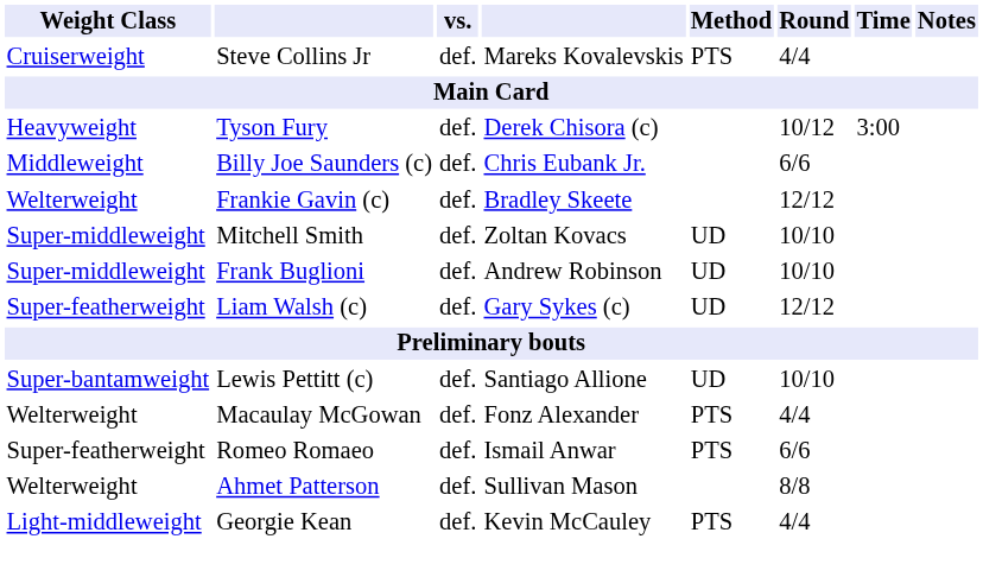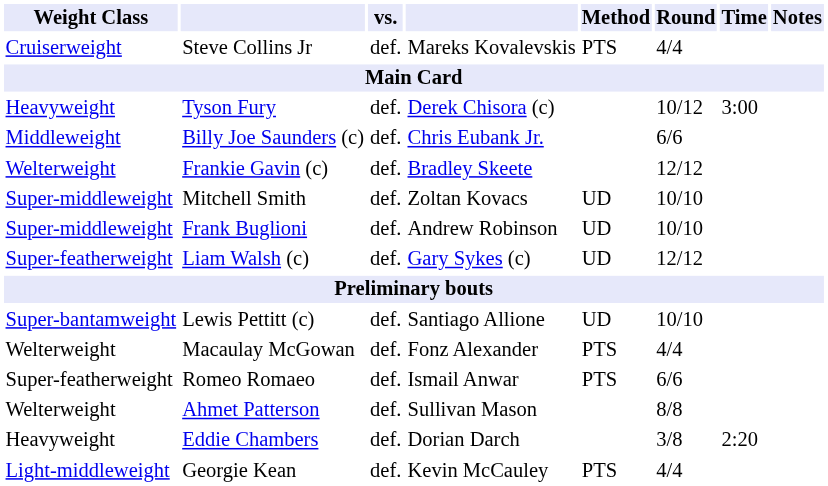 <table class="toccolours" style="font-size: 85%;">
 <tr>
 <th style="background:#e6e8fa; color:#000; text-align:center;">Weight Class</th>
 <th style="background:#e6e8fa; color:#000; text-align:center;"></th>
 <th style="background:#e6e8fa; color:#000; text-align:center;">vs.</th>
 <th style="background:#e6e8fa; color:#000; text-align:center;"></th>
 <th style="background:#e6e8fa; color:#000; text-align:center;">Method</th>
 <th style="background:#e6e8fa; color:#000; text-align:center;">Round</th>
 <th style="background:#e6e8fa; color:#000; text-align:center;">Time</th>
 <th style="background:#e6e8fa; color:#000; text-align:center;">Notes</th>
 </tr>
 <tr>
 <td><a href='#'>Cruiserweight</a></td>
 <td>Steve Collins Jr</td>
 <td>def.</td>
 <td>Mareks Kovalevskis</td>
 <td>PTS</td>
 <td>4/4</td>
 <td></td>
 <td></td>
 </tr>
 <tr>
 <th colspan="8" style="background-color: #e6e8fa;">Main Card</th>
 </tr>
 <tr>
 <td><a href='#'>Heavyweight</a></td>
 <td><a href='#'>Tyson Fury</a></td>
 <td>def.</td>
 <td><a href='#'>Derek Chisora</a> (c)</td>
 <td></td>
 <td>10/12</td>
 <td>3:00</td>
 <td></td>
 </tr>
 <tr>
 <td><a href='#'>Middleweight</a></td>
 <td><a href='#'>Billy Joe Saunders</a> (c)</td>
 <td>def.</td>
 <td><a href='#'>Chris Eubank Jr.</a></td>
 <td></td>
 <td>6/6</td>
 <td></td>
 <td></td>
 </tr>
 <tr>
 <td><a href='#'>Welterweight</a></td>
 <td><a href='#'>Frankie Gavin</a> (c)</td>
 <td>def.</td>
 <td><a href='#'>Bradley Skeete</a></td>
 <td></td>
 <td>12/12</td>
 <td></td>
 <td></td>
 </tr>
 <tr>
 <td><a href='#'>Super-middleweight</a></td>
 <td>Mitchell Smith</td>
 <td>def.</td>
 <td>Zoltan Kovacs</td>
 <td>UD</td>
 <td>10/10</td>
 <td></td>
 <td></td>
 </tr>
 <tr>
 <td><a href='#'>Super-middleweight</a></td>
 <td><a href='#'>Frank Buglioni</a></td>
 <td>def.</td>
 <td>Andrew Robinson</td>
 <td>UD</td>
 <td>10/10</td>
 <td></td>
 <td></td>
 </tr>
 <tr>
 <td><a href='#'>Super-featherweight</a></td>
 <td><a href='#'>Liam Walsh</a> (c)</td>
 <td>def.</td>
 <td><a href='#'>Gary Sykes</a> (c)</td>
 <td>UD</td>
 <td>12/12</td>
 <td></td>
 <td></td>
 </tr>
 <tr>
 <th colspan="8" style="background-color: #e6e8fa;">Preliminary bouts</th>
 </tr>
 <tr>
 <td><a href='#'>Super-bantamweight</a></td>
 <td>Lewis Pettitt (c)</td>
 <td>def.</td>
 <td>Santiago Allione</td>
 <td>UD</td>
 <td>10/10</td>
 <td></td>
 <td></td>
 </tr>
 <tr>
 <td>Welterweight</td>
 <td>Macaulay McGowan</td>
 <td>def.</td>
 <td>Fonz Alexander</td>
 <td>PTS</td>
 <td>4/4</td>
 <td></td>
 <td></td>
 </tr>
 <tr>
 <td>Super-featherweight</td>
 <td>Romeo Romaeo</td>
 <td>def.</td>
 <td>Ismail Anwar</td>
 <td>PTS</td>
 <td>6/6</td>
 <td></td>
 <td></td>
 </tr>
 <tr>
 <td>Welterweight</td>
 <td><a href='#'>Ahmet Patterson</a></td>
 <td>def.</td>
 <td>Sullivan Mason</td>
 <td></td>
 <td>8/8</td>
 <td></td>
 <td></td>
 </tr>
 <tr>
+<td>Heavyweight</td>
+<td><a href='#'>Eddie Chambers</a></td>
+<td>def.</td>
+<td>Dorian Darch</td>
+<td></td>
+<td>3/8</td>
+<td>2:20</td>
+<td></td>
+<td></td>
+</tr>
+<tr>
 <td><a href='#'>Light-middleweight</a></td>
 <td>Georgie Kean</td>
 <td>def.</td>
 <td>Kevin McCauley</td>
 <td>PTS</td>
 <td>4/4</td>
 <td></td>
 <td></td>
 </tr>
 </table>
